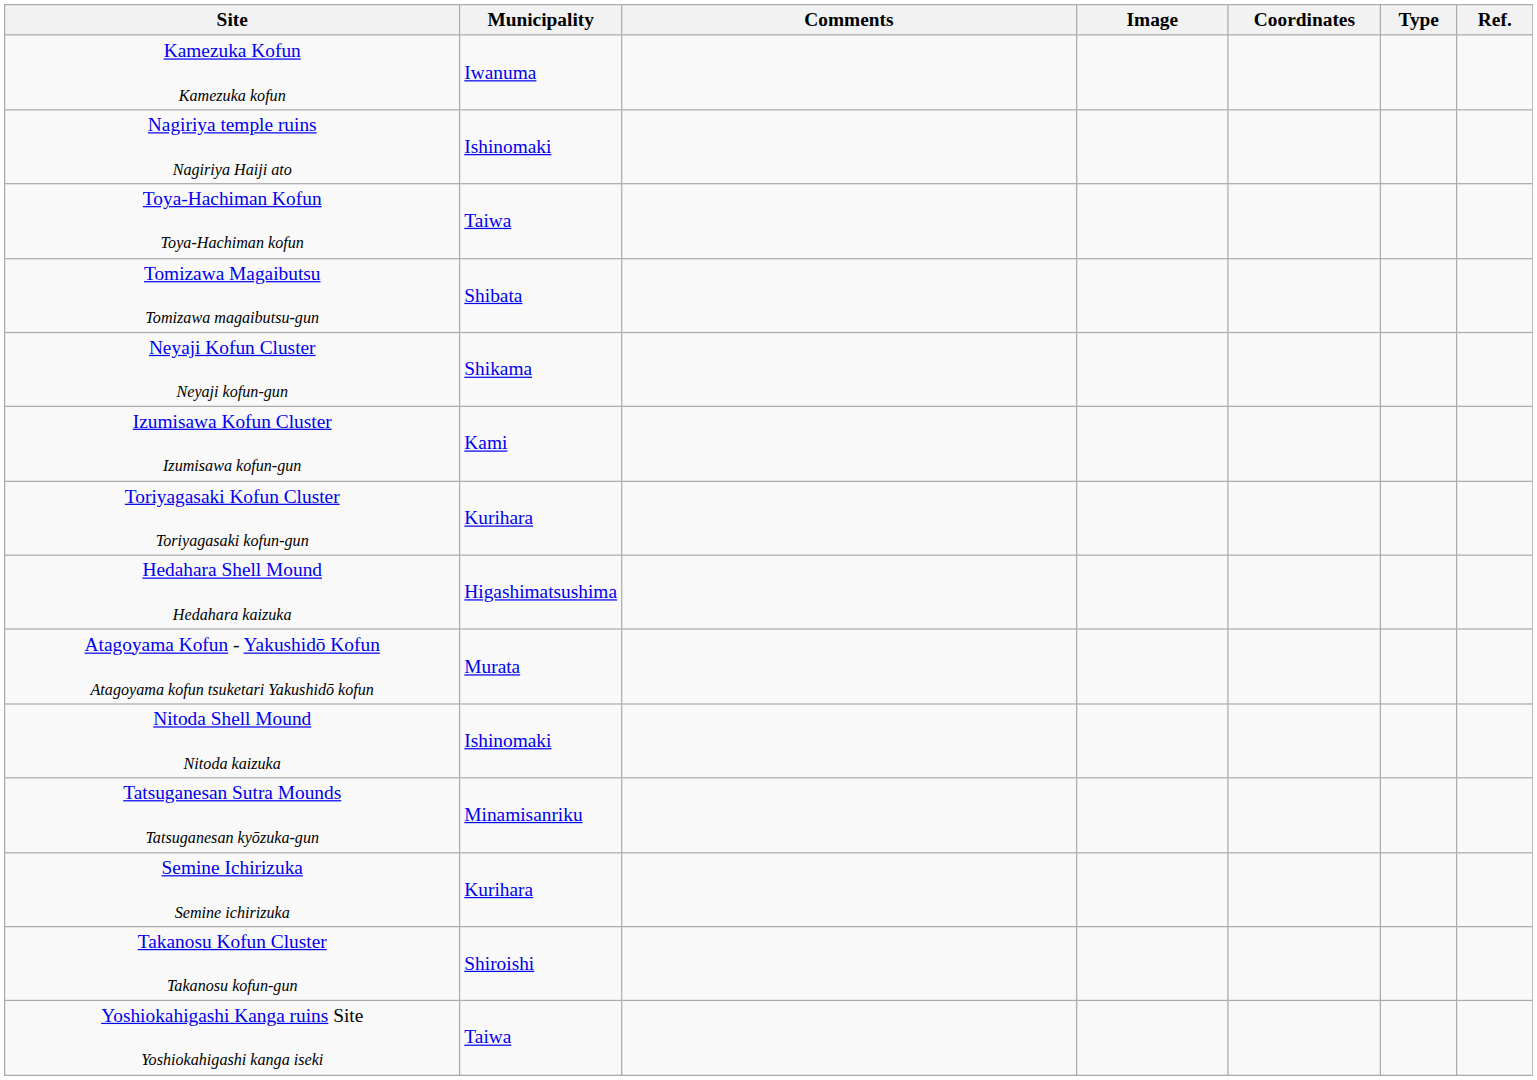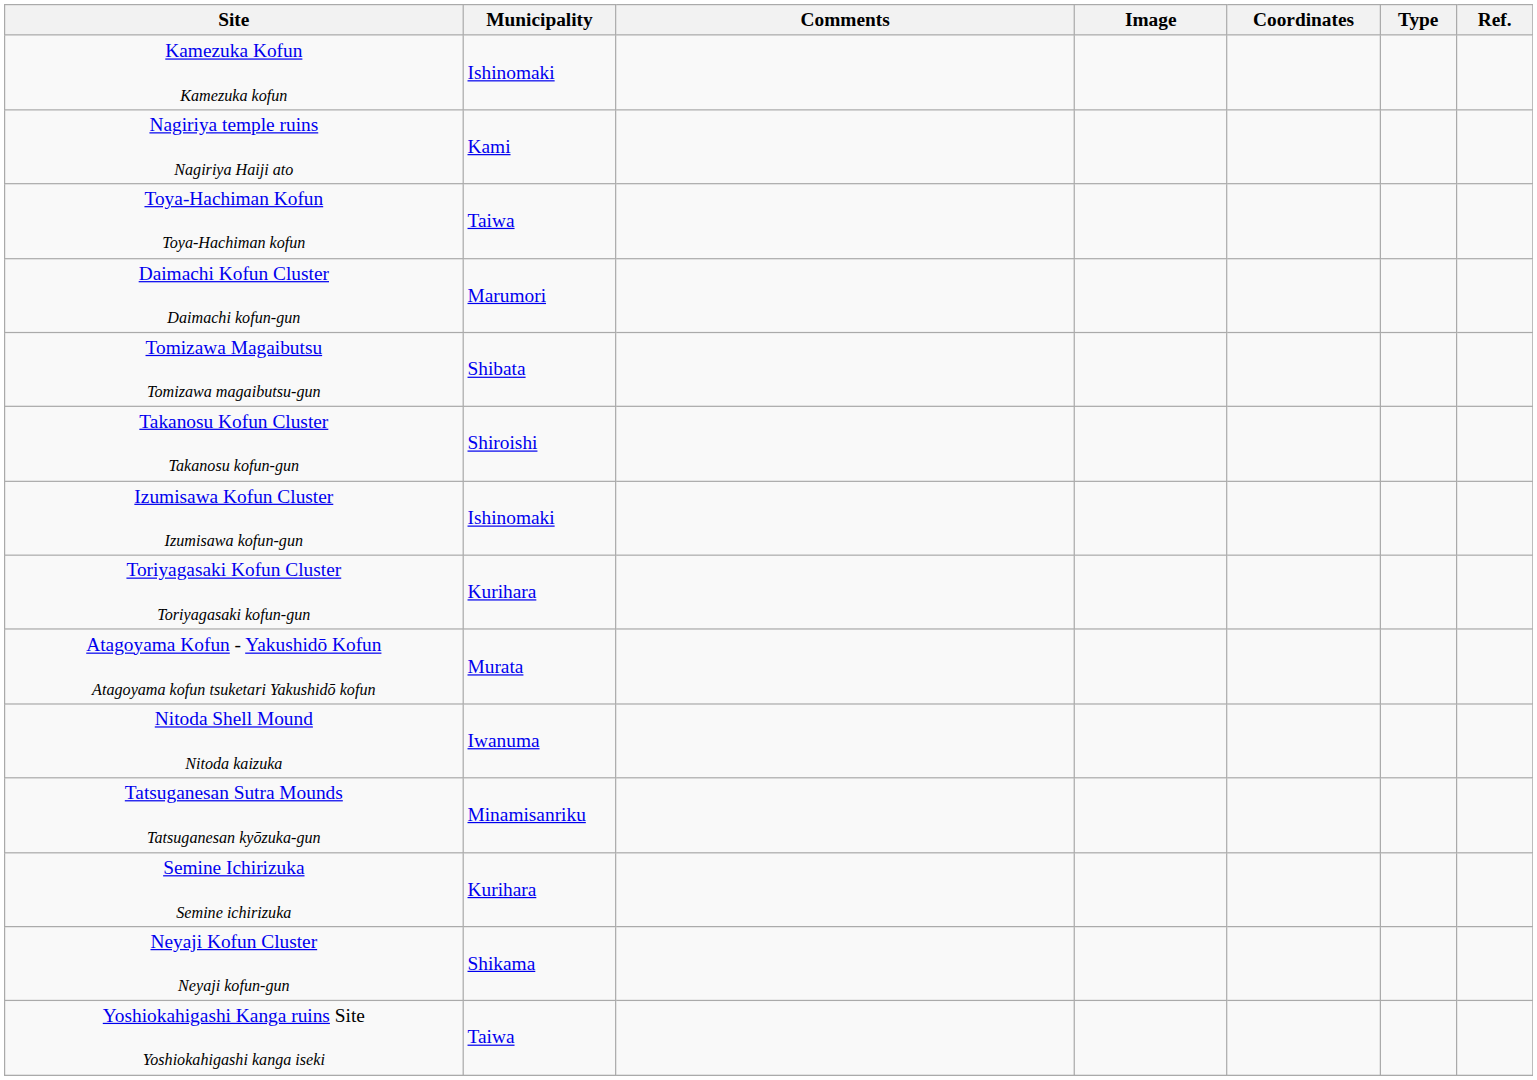 <table class="wikitable sortable"  style="width:100%;">
 <tr>
 <th width="30%" align="left">Site</th>
 <th width="10%" align="left">Municipality</th>
 <th width="30%" align="left" class="unsortable">Comments</th>
 <th width="10%" align="left"  class="unsortable">Image</th>
 <th width="10%" align="left" class="unsortable">Coordinates</th>
 <th width="5%" align="left">Type</th>
 <th width="5%" align="left"  class="unsortable">Ref.</th>
 </tr>
 <tr>
 <td align="center"><a href='#'>Kamezuka Kofun</a><br><br><small><em>Kamezuka kofun</em></small></td>
-<td><a href='#'>Iwanuma</a></td>
+<td><a href='#'>Ishinomaki</a></td>
 <td></td>
 <td></td>
 <td></td>
 <td></td>
 <td></td>
 </tr>
 <tr>
 <td align="center"><a href='#'>Nagiriya temple ruins</a> <br><br><small><em>Nagiriya Haiji ato</em></small></td>
-<td><a href='#'>Ishinomaki</a></td>
+<td><a href='#'>Kami</a></td>
 <td></td>
 <td></td>
 <td></td>
 <td></td>
 <td></td>
 </tr>
 <tr>
 <td align="center"><a href='#'>Toya-Hachiman Kofun</a><br><br><small><em>Toya-Hachiman kofun</em></small></td>
 <td><a href='#'>Taiwa</a></td>
 <td></td>
 <td></td>
 <td></td>
 <td></td>
 <td></td>
 </tr>
 <tr>
+<td align="center"><a href='#'>Daimachi Kofun Cluster</a><br><br><small><em>Daimachi kofun-gun</em></small></td>
+<td><a href='#'>Marumori</a></td>
+<td></td>
+<td></td>
+<td></td>
+<td></td>
+<td></td>
+</tr>
+<tr>
 <td align="center"><a href='#'>Tomizawa Magaibutsu</a><br><br><small><em>Tomizawa magaibutsu-gun</em></small></td>
 <td><a href='#'>Shibata</a></td>
 <td></td>
 <td></td>
 <td></td>
 <td></td>
 <td></td>
 </tr>
 <tr>
-<td align="center"><a href='#'>Neyaji Kofun Cluster</a><br><br><small><em>Neyaji kofun-gun</em></small></td>
-<td><a href='#'>Shikama</a></td>
+<td align="center"><a href='#'>Takanosu Kofun Cluster</a><br><br><small><em>Takanosu kofun-gun</em></small></td>
+<td><a href='#'>Shiroishi</a></td>
 <td></td>
 <td></td>
 <td></td>
 <td></td>
 <td></td>
 </tr>
 <tr>
 <td align="center"><a href='#'>Izumisawa Kofun Cluster</a><br><br><small><em>Izumisawa kofun-gun</em></small></td>
-<td><a href='#'>Kami</a></td>
+<td><a href='#'>Ishinomaki</a></td>
 <td></td>
 <td></td>
 <td></td>
 <td></td>
 <td></td>
 </tr>
 <tr>
 <td align="center"><a href='#'>Toriyagasaki Kofun Cluster</a><br><br><small><em>Toriyagasaki kofun-gun</em></small></td>
 <td><a href='#'>Kurihara</a></td>
-<td></td>
-<td></td>
-<td></td>
-<td></td>
-<td></td>
-</tr>
-<tr>
-<td align="center"><a href='#'>Hedahara Shell Mound</a><br><br><small><em>Hedahara kaizuka</em></small></td>
-<td><a href='#'>Higashimatsushima</a></td>
 <td></td>
 <td></td>
 <td></td>
 <td></td>
 <td></td>
 </tr>
 <tr>
 <td align="center"><a href='#'>Atagoyama Kofun</a> - <a href='#'>Yakushidō Kofun</a><br><br><small><em>Atagoyama kofun tsuketari Yakushidō kofun</em></small></td>
 <td><a href='#'>Murata</a></td>
 <td></td>
 <td></td>
 <td></td>
 <td></td>
 <td></td>
 </tr>
 <tr>
 <td align="center"><a href='#'>Nitoda Shell Mound</a><br><br><small><em>Nitoda kaizuka</em></small></td>
-<td><a href='#'>Ishinomaki</a></td>
+<td><a href='#'>Iwanuma</a></td>
 <td></td>
 <td></td>
 <td></td>
 <td></td>
 <td></td>
 </tr>
 <tr>
 <td align="center"><a href='#'>Tatsuganesan Sutra Mounds</a><br><br><small><em>Tatsuganesan kyōzuka-gun</em></small></td>
 <td><a href='#'>Minamisanriku</a></td>
 <td></td>
 <td></td>
 <td></td>
 <td></td>
 <td></td>
 </tr>
 <tr>
 <td align="center"><a href='#'>Semine Ichirizuka</a><br><br><small><em>Semine ichirizuka</em></small></td>
 <td><a href='#'>Kurihara</a></td>
 <td></td>
 <td></td>
 <td></td>
 <td></td>
 <td></td>
 </tr>
 <tr>
-<td align="center"><a href='#'>Takanosu Kofun Cluster</a><br><br><small><em>Takanosu kofun-gun</em></small></td>
-<td><a href='#'>Shiroishi</a></td>
+<td align="center"><a href='#'>Neyaji Kofun Cluster</a><br><br><small><em>Neyaji kofun-gun</em></small></td>
+<td><a href='#'>Shikama</a></td>
 <td></td>
 <td></td>
 <td></td>
 <td></td>
 <td></td>
 </tr>
 <tr>
 <td align="center"><a href='#'>Yoshiokahigashi Kanga ruins</a> Site<br><br><small><em>Yoshiokahigashi kanga iseki</em></small></td>
 <td><a href='#'>Taiwa</a></td>
 <td></td>
 <td></td>
 <td></td>
 <td></td>
 <td></td>
 </tr>
 <tr>
 </tr>
 </table>
